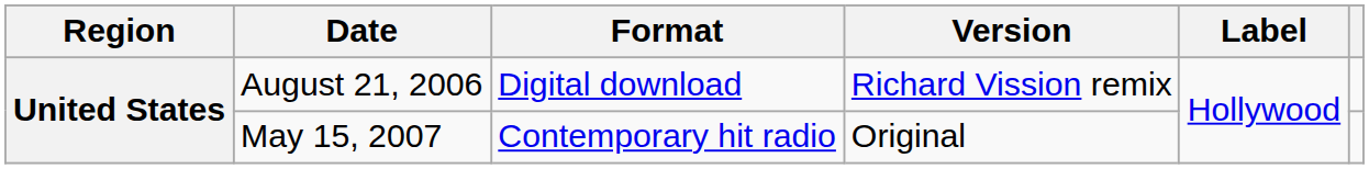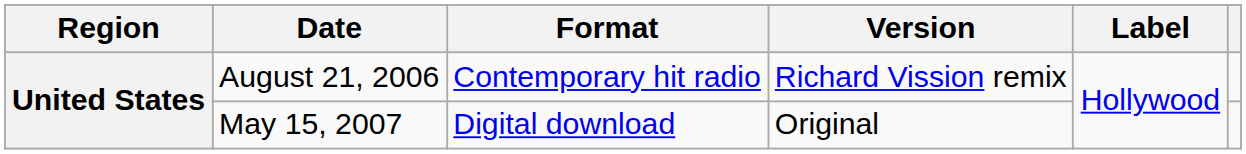 <table class="wikitable plainrowheaders">
 <tr>
 <th scope="col">Region</th>
 <th scope="col">Date</th>
 <th scope="col">Format</th>
 <th scope="col">Version</th>
 <th scope="col">Label</th>
 <th scope="col"></th>
 </tr>
 <tr>
 <th scope="row" rowspan="2">United States</th>
 <td>August 21, 2006</td>
-<td><a href='#'>Digital download</a></td>
+<td><a href='#'>Contemporary hit radio</a></td>
 <td><a href='#'>Richard Vission</a> remix</td>
 <td rowspan="2"><a href='#'>Hollywood</a></td>
 <td></td>
 </tr>
 <tr>
 <td>May 15, 2007</td>
-<td><a href='#'>Contemporary hit radio</a></td>
+<td><a href='#'>Digital download</a></td>
 <td>Original</td>
 <td></td>
 </tr>
 </table>
